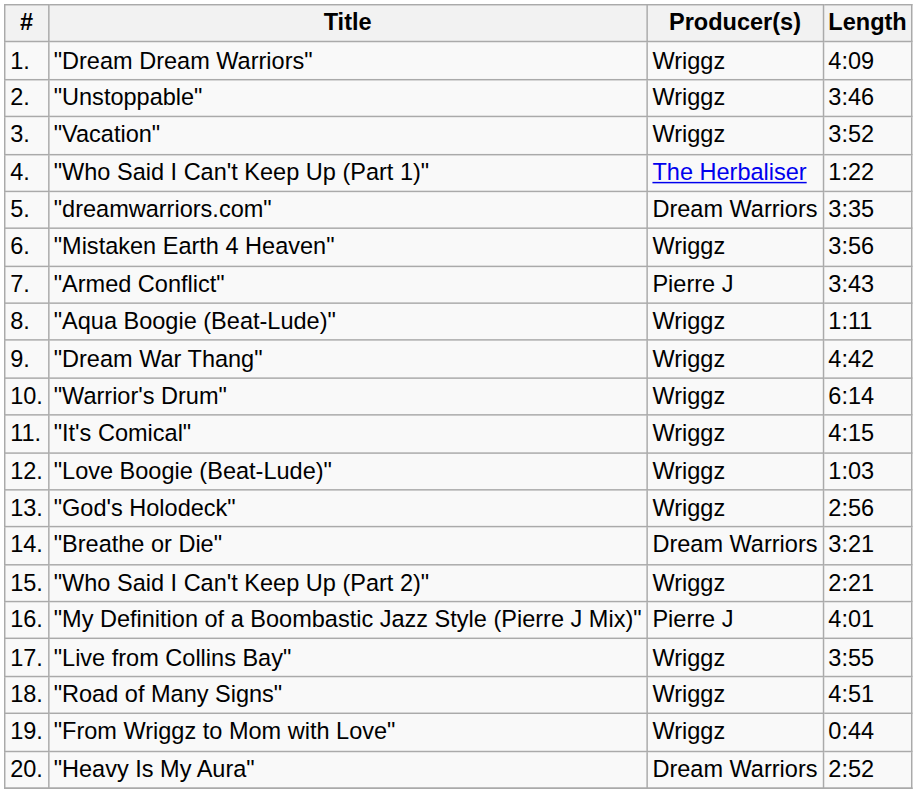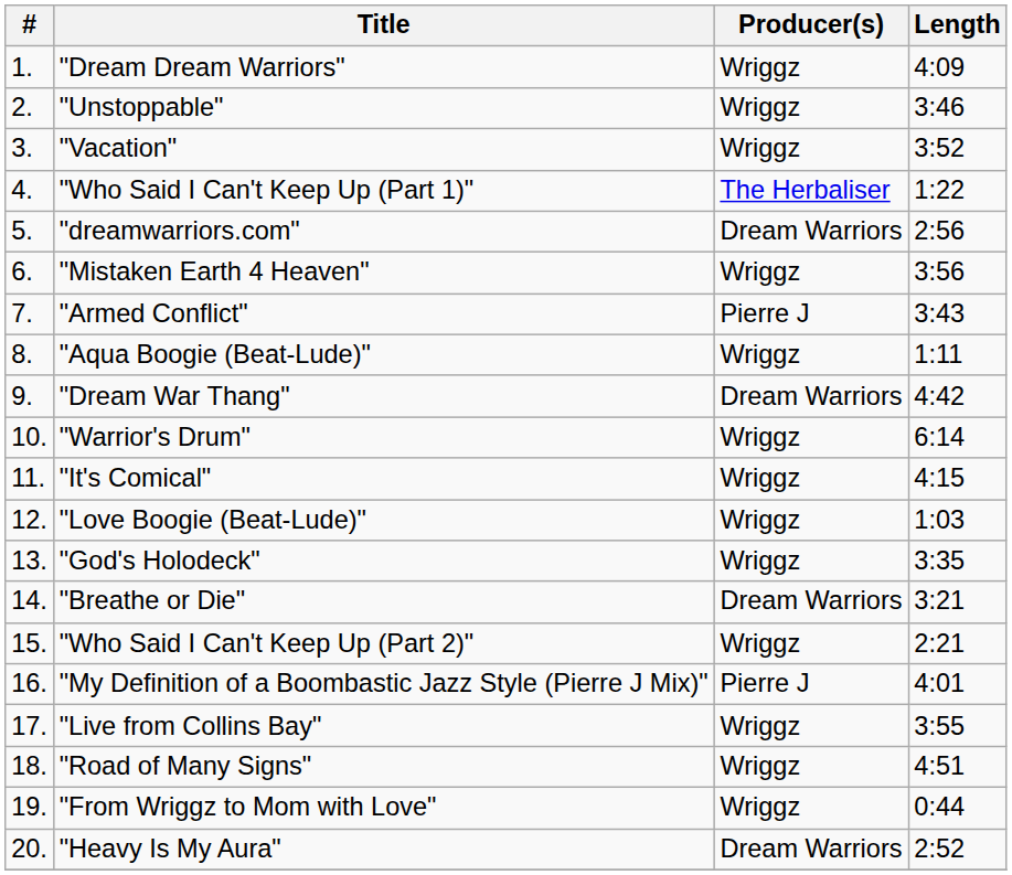 <table class="wikitable">
 <tr>
 <th>#</th>
 <th>Title</th>
 <th>Producer(s)</th>
 <th>Length</th>
 </tr>
 <tr>
 <td>1.</td>
 <td>"Dream Dream Warriors"</td>
 <td>Wriggz</td>
 <td>4:09</td>
 </tr>
 <tr>
 <td>2.</td>
 <td>"Unstoppable"</td>
 <td>Wriggz</td>
 <td>3:46</td>
 </tr>
 <tr>
 <td>3.</td>
 <td>"Vacation"</td>
 <td>Wriggz</td>
 <td>3:52</td>
 </tr>
 <tr>
 <td>4.</td>
 <td>"Who Said I Can't Keep Up (Part 1)"</td>
 <td><a href='#'>The Herbaliser</a></td>
 <td>1:22</td>
 </tr>
 <tr>
 <td>5.</td>
 <td>"dreamwarriors.com"</td>
 <td>Dream Warriors</td>
-<td>3:35</td>
+<td>2:56</td>
 </tr>
 <tr>
 <td>6.</td>
 <td>"Mistaken Earth 4 Heaven"</td>
 <td>Wriggz</td>
 <td>3:56</td>
 </tr>
 <tr>
 <td>7.</td>
 <td>"Armed Conflict"</td>
 <td>Pierre J</td>
 <td>3:43</td>
 </tr>
 <tr>
 <td>8.</td>
 <td>"Aqua Boogie (Beat-Lude)"</td>
 <td>Wriggz</td>
 <td>1:11</td>
 </tr>
 <tr>
 <td>9.</td>
 <td>"Dream War Thang"</td>
-<td>Wriggz</td>
+<td>Dream Warriors</td>
 <td>4:42</td>
 </tr>
 <tr>
 <td>10.</td>
 <td>"Warrior's Drum"</td>
 <td>Wriggz</td>
 <td>6:14</td>
 </tr>
 <tr>
 <td>11.</td>
 <td>"It's Comical"</td>
 <td>Wriggz</td>
 <td>4:15</td>
 </tr>
 <tr>
 <td>12.</td>
 <td>"Love Boogie (Beat-Lude)"</td>
 <td>Wriggz</td>
 <td>1:03</td>
 </tr>
 <tr>
 <td>13.</td>
 <td>"God's Holodeck"</td>
 <td>Wriggz</td>
-<td>2:56</td>
+<td>3:35</td>
 </tr>
 <tr>
 <td>14.</td>
 <td>"Breathe or Die"</td>
 <td>Dream Warriors</td>
 <td>3:21</td>
 </tr>
 <tr>
 <td>15.</td>
 <td>"Who Said I Can't Keep Up (Part 2)"</td>
 <td>Wriggz</td>
 <td>2:21</td>
 </tr>
 <tr>
 <td>16.</td>
 <td>"My Definition of a Boombastic Jazz Style (Pierre J Mix)"</td>
 <td>Pierre J</td>
 <td>4:01</td>
 </tr>
 <tr>
 <td>17.</td>
 <td>"Live from Collins Bay"</td>
 <td>Wriggz</td>
 <td>3:55</td>
 </tr>
 <tr>
 <td>18.</td>
 <td>"Road of Many Signs"</td>
 <td>Wriggz</td>
 <td>4:51</td>
 </tr>
 <tr>
 <td>19.</td>
 <td>"From Wriggz to Mom with Love"</td>
 <td>Wriggz</td>
 <td>0:44</td>
 </tr>
 <tr>
 <td>20.</td>
 <td>"Heavy Is My Aura"</td>
 <td>Dream Warriors</td>
 <td>2:52</td>
 </tr>
 <tr>
 </tr>
 </table>
